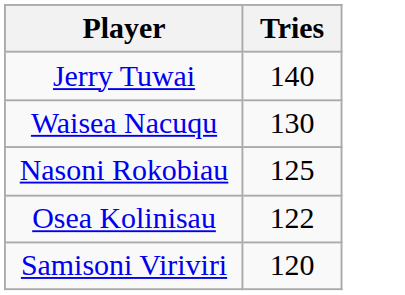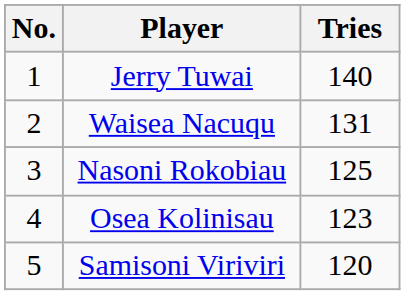 <table class="wikitable" style="text-align: center;">
 <tr>
+<th>No.</th>
 <th width=120>Player</th>
 <th width=45>Tries</th>
 </tr>
 <tr>
+<td>1</td>
 <td><a href='#'>Jerry Tuwai</a></td>
 <td>140</td>
 </tr>
 <tr>
+<td>2</td>
 <td><a href='#'>Waisea Nacuqu</a></td>
-<td>130</td>
+<td>131</td>
 </tr>
 <tr>
+<td>3</td>
 <td><a href='#'>Nasoni Rokobiau</a></td>
 <td>125</td>
 </tr>
 <tr>
+<td>4</td>
 <td><a href='#'>Osea Kolinisau</a></td>
-<td>122</td>
+<td>123</td>
 </tr>
 <tr>
+<td>5</td>
 <td><a href='#'>Samisoni Viriviri</a></td>
 <td>120</td>
 </tr>
 </table>
